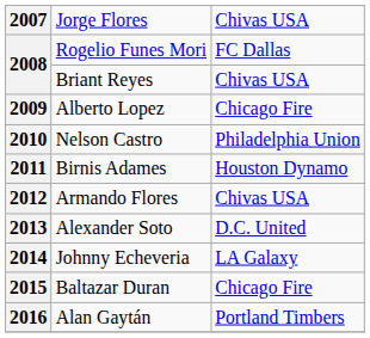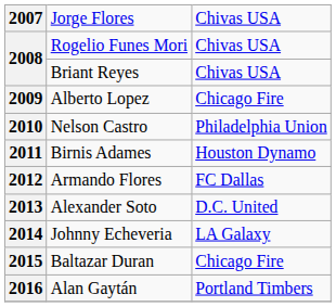 <table class="wikitable" style="text-align:center">
 <tr>
 <th rowspan="1">2007</th>
 <td align="left"><a href='#'>Jorge Flores</a></td>
 <td align="left"><a href='#'>Chivas USA</a></td>
 </tr>
 <tr>
 <th rowspan="2">2008</th>
 <td align="left"><a href='#'>Rogelio Funes Mori</a></td>
-<td align="left"><a href='#'>FC Dallas</a></td>
+<td align="left"><a href='#'>Chivas USA</a></td>
 </tr>
 <tr>
 <td align="left">Briant Reyes</td>
 <td align="left"><a href='#'>Chivas USA</a></td>
 </tr>
 <tr>
 <th rowspan="1">2009</th>
 <td align="left">Alberto Lopez</td>
 <td align="left"><a href='#'>Chicago Fire</a></td>
 </tr>
 <tr>
 <th rowspan="1">2010</th>
 <td align="left">Nelson Castro</td>
 <td align="left"><a href='#'>Philadelphia Union</a></td>
 </tr>
 <tr>
 <th rowspan="1">2011</th>
 <td align="left">Birnis Adames</td>
 <td align="left"><a href='#'>Houston Dynamo</a></td>
 </tr>
 <tr>
 <th rowspan="1">2012</th>
 <td align="left">Armando Flores</td>
-<td align="left"><a href='#'>Chivas USA</a></td>
+<td align="left"><a href='#'>FC Dallas</a></td>
 </tr>
 <tr>
 <th rowspan="1">2013</th>
 <td align="left">Alexander Soto</td>
 <td align="left"><a href='#'>D.C. United</a></td>
 </tr>
 <tr>
 <th rowspan="1">2014</th>
 <td align="left">Johnny Echeveria</td>
 <td align="left"><a href='#'>LA Galaxy</a></td>
 </tr>
 <tr>
 <th rowspan="1">2015</th>
 <td align="left">Baltazar Duran</td>
 <td align="left"><a href='#'>Chicago Fire</a></td>
 </tr>
 <tr>
 <th rowspan="1">2016</th>
 <td align="left">Alan Gaytán</td>
 <td align="left"><a href='#'>Portland Timbers</a></td>
 </tr>
 <tr>
 </tr>
 </table>
